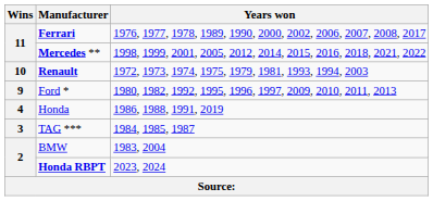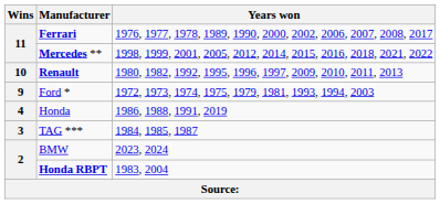 <table class="wikitable" style="font-size: 95%">
 <tr>
 <th>Wins</th>
 <th>Manufacturer</th>
 <th>Years won</th>
 </tr>
 <tr>
 <th rowspan="2">11</th>
 <td> <strong><a href='#'>Ferrari</a></strong></td>
 <td><a href='#'>1976</a>, <a href='#'>1977</a>, <a href='#'>1978</a>, <a href='#'>1989</a>, <a href='#'>1990</a>, <a href='#'>2000</a>, <a href='#'>2002</a>, <a href='#'>2006</a>, <a href='#'>2007</a>, <a href='#'>2008</a>, <a href='#'>2017</a></td>
 </tr>
 <tr>
 <td> <strong><a href='#'>Mercedes</a></strong> **</td>
 <td><a href='#'>1998</a>, <a href='#'>1999</a>, <a href='#'>2001</a>, <a href='#'>2005</a>, <a href='#'>2012</a>, <a href='#'>2014</a>, <a href='#'>2015</a>, <a href='#'>2016</a>, <a href='#'>2018</a>, <a href='#'>2021</a>, <a href='#'>2022</a></td>
 </tr>
 <tr>
 <th>10</th>
 <td><strong> <a href='#'>Renault</a></strong></td>
-<td><span><a href='#'>1972</a></span>, <a href='#'>1973</a>, <a href='#'>1974</a>, <a href='#'>1975</a>, <a href='#'>1979</a>, <a href='#'>1981</a>, <a href='#'>1993</a>, <a href='#'>1994</a>, <a href='#'>2003</a></td>
+<td><a href='#'>1980</a>, <a href='#'>1982</a>, <a href='#'>1992</a>, <a href='#'>1995</a>, <a href='#'>1996</a>, <a href='#'>1997</a>, <a href='#'>2009</a>, <a href='#'>2010</a>, <a href='#'>2011</a>, <a href='#'>2013</a></td>
 </tr>
 <tr>
 <th>9</th>
 <td> <a href='#'>Ford</a> *</td>
-<td><a href='#'>1980</a>, <a href='#'>1982</a>, <a href='#'>1992</a>, <a href='#'>1995</a>, <a href='#'>1996</a>, <a href='#'>1997</a>, <a href='#'>2009</a>, <a href='#'>2010</a>, <a href='#'>2011</a>, <a href='#'>2013</a></td>
+<td><span><a href='#'>1972</a></span>, <a href='#'>1973</a>, <a href='#'>1974</a>, <a href='#'>1975</a>, <a href='#'>1979</a>, <a href='#'>1981</a>, <a href='#'>1993</a>, <a href='#'>1994</a>, <a href='#'>2003</a></td>
 </tr>
 <tr>
 <th>4</th>
 <td> <a href='#'>Honda</a></td>
 <td><a href='#'>1986</a>, <a href='#'>1988</a>, <a href='#'>1991</a>, <a href='#'>2019</a></td>
 </tr>
 <tr>
 <th>3</th>
 <td> <a href='#'>TAG</a> ***</td>
 <td><a href='#'>1984</a>, <a href='#'>1985</a>, <a href='#'>1987</a></td>
 </tr>
 <tr>
 <th rowspan="2">2</th>
 <td> <a href='#'>BMW</a></td>
-<td><a href='#'>1983</a>, <a href='#'>2004</a></td>
+<td><a href='#'>2023</a>, <a href='#'>2024</a></td>
 </tr>
 <tr>
 <td> <strong><a href='#'>Honda RBPT</a></strong></td>
-<td><a href='#'>2023</a>, <a href='#'>2024</a></td>
+<td><a href='#'>1983</a>, <a href='#'>2004</a></td>
 </tr>
 <tr>
 <th colspan=3>Source:</th>
 </tr>
 </table>
